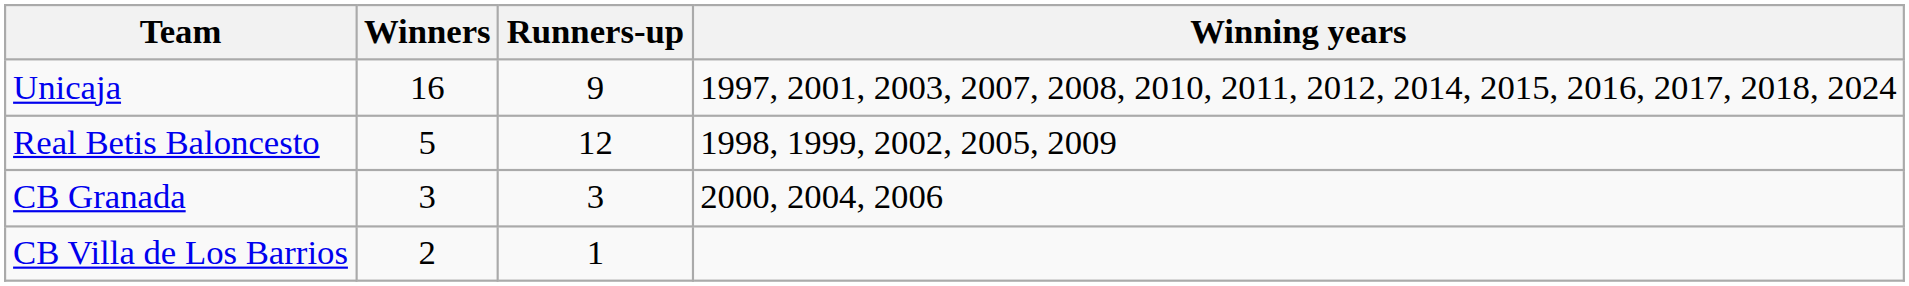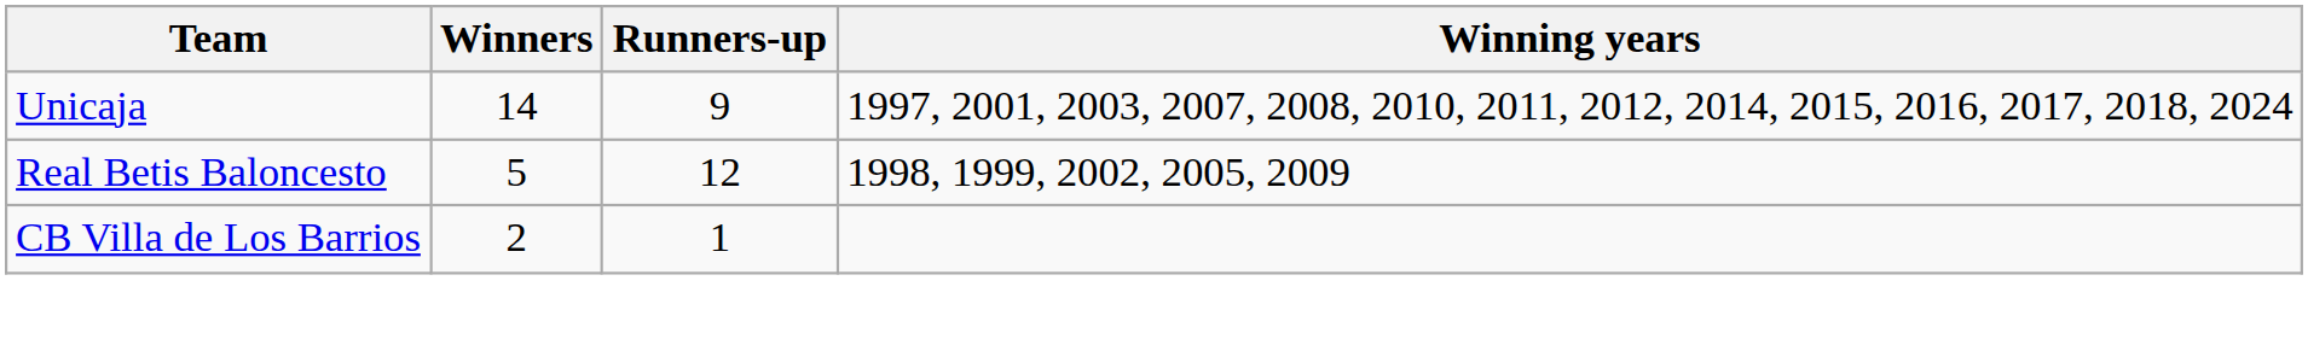 <table class="wikitable">
 <tr>
 <th>Team</th>
 <th>Winners</th>
 <th>Runners-up</th>
 <th>Winning years</th>
 </tr>
 <tr>
 <td><a href='#'>Unicaja</a></td>
-<td align=center>16</td>
+<td align=center>14</td>
 <td align=center>9</td>
 <td>1997, 2001, 2003, 2007, 2008, 2010, 2011, 2012, 2014, 2015, 2016, 2017, 2018, 2024</td>
 </tr>
 <tr>
 <td><a href='#'>Real Betis Baloncesto</a></td>
 <td align=center>5</td>
 <td align=center>12</td>
 <td>1998, 1999, 2002, 2005, 2009</td>
 </tr>
 <tr>
-<td><a href='#'>CB Granada</a></td>
-<td align=center>3</td>
-<td align=center>3</td>
-<td>2000, 2004, 2006</td>
-</tr>
-<tr>
 <td><a href='#'>CB Villa de Los Barrios</a></td>
 <td align=center>2</td>
 <td align=center>1</td>
 <td></td>
 </tr>
 </table>
